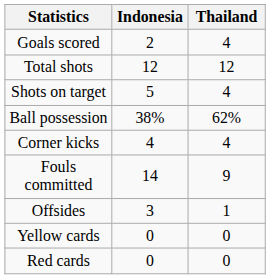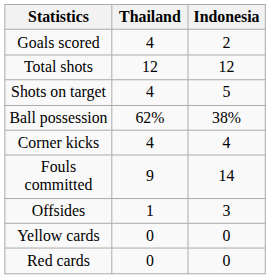 <table class="wikitable" style="margin:1em auto; text-align:center;">
 <tr>
 <th scope=col width=100>Statistics</th>
+<th scope=col width=70>Thailand</th>
 <th scope=col width=70>Indonesia</th>
-<th scope=col width=70>Thailand</th>
 </tr>
 <tr>
 <td>Goals scored</td>
+<td>4</td>
 <td>2</td>
-<td>4</td>
 </tr>
 <tr>
 <td>Total shots</td>
 <td>12</td>
 <td>12</td>
 </tr>
 <tr>
 <td>Shots on target</td>
+<td>4</td>
 <td>5</td>
-<td>4</td>
 </tr>
 <tr>
 <td>Ball possession</td>
+<td>62%</td>
 <td>38%</td>
-<td>62%</td>
 </tr>
 <tr>
 <td>Corner kicks</td>
 <td>4</td>
 <td>4</td>
 </tr>
 <tr>
 <td>Fouls committed</td>
+<td>9</td>
 <td>14</td>
-<td>9</td>
 </tr>
 <tr>
 <td>Offsides</td>
+<td>1</td>
 <td>3</td>
-<td>1</td>
 </tr>
 <tr>
 <td>Yellow cards</td>
 <td>0</td>
 <td>0</td>
 </tr>
 <tr>
 <td>Red cards</td>
 <td>0</td>
 <td>0</td>
 </tr>
 </table>
